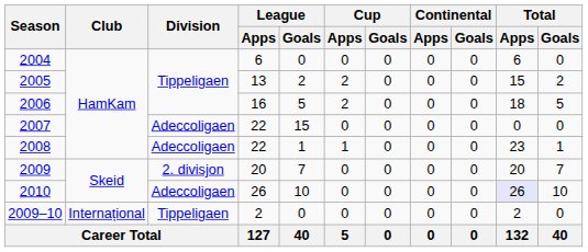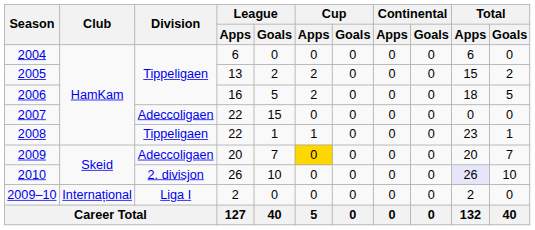 <table class="wikitable" style="text-align: center;">
 <tr>
 <th rowspan="2">Season</th>
 <th rowspan="2">Club</th>
 <th rowspan="2">Division</th>
 <th colspan="2">League</th>
 <th colspan="2">Cup</th>
 <th colspan="2">Continental</th>
 <th colspan="2">Total</th>
 </tr>
 <tr>
 <th>Apps</th>
 <th>Goals</th>
 <th>Apps</th>
 <th>Goals</th>
 <th>Apps</th>
 <th>Goals</th>
 <th>Apps</th>
 <th>Goals</th>
 </tr>
 <tr>
 <td><a href='#'>2004</a></td>
 <td rowspan="5" valign="center"><a href='#'>HamKam</a></td>
 <td rowspan="3" valign="center"><a href='#'>Tippeligaen</a></td>
 <td>6</td>
 <td>0</td>
 <td>0</td>
 <td>0</td>
 <td>0</td>
 <td>0</td>
 <td>6</td>
 <td>0</td>
 </tr>
 <tr>
 <td><a href='#'>2005</a></td>
 <td>13</td>
 <td>2</td>
 <td>2</td>
 <td>0</td>
 <td>0</td>
 <td>0</td>
 <td>15</td>
 <td>2</td>
 </tr>
 <tr>
 <td><a href='#'>2006</a></td>
 <td>16</td>
 <td>5</td>
 <td>2</td>
 <td>0</td>
 <td>0</td>
 <td>0</td>
 <td>18</td>
 <td>5</td>
 </tr>
 <tr>
 <td><a href='#'>2007</a></td>
 <td rowspan="1" valign="center"><a href='#'>Adeccoligaen</a></td>
 <td>22</td>
 <td>15</td>
 <td>0</td>
 <td>0</td>
 <td>0</td>
 <td>0</td>
 <td>0</td>
 <td>0</td>
 </tr>
 <tr>
 <td><a href='#'>2008</a></td>
-<td rowspan="1" valign="center"><a href='#'>Adeccoligaen</a></td>
+<td rowspan="1" valign="center"><a href='#'>Tippeligaen</a></td>
 <td>22</td>
 <td>1</td>
 <td>1</td>
 <td>0</td>
 <td>0</td>
 <td>0</td>
 <td>23</td>
 <td>1</td>
 </tr>
 <tr>
 <td><a href='#'>2009</a></td>
 <td rowspan="2" valign="center"><a href='#'>Skeid</a></td>
-<td rowspan="1" valign="center"><a href='#'>2. divisjon</a></td>
+<td rowspan="1" valign="center"><a href='#'>Adeccoligaen</a></td>
 <td>20</td>
 <td>7</td>
-<td>0</td>
+<td style="background: gold;">0</td>
 <td>0</td>
 <td>0</td>
 <td>0</td>
 <td>20</td>
 <td>7</td>
 </tr>
 <tr>
 <td><a href='#'>2010</a></td>
-<td rowspan="1" valign="center"><a href='#'>Adeccoligaen</a></td>
+<td rowspan="1" valign="center"><a href='#'>2. divisjon</a></td>
 <td>26</td>
 <td>10</td>
 <td>0</td>
 <td>0</td>
 <td>0</td>
 <td>0</td>
 <td style="background: lavender;">26</td>
 <td>10</td>
 </tr>
 <tr>
 <td><a href='#'>2009–10</a></td>
 <td rowspan="1" valign="center"><a href='#'>Internațional</a></td>
-<td rowspan="1" valign="center"><a href='#'>Tippeligaen</a></td>
+<td rowspan="1" valign="center"><a href='#'>Liga I</a></td>
 <td>2</td>
 <td>0</td>
 <td>0</td>
 <td>0</td>
 <td>0</td>
 <td>0</td>
 <td>2</td>
 <td>0</td>
 </tr>
 <tr>
 <th colspan="3">Career Total</th>
 <th>127</th>
 <th>40</th>
 <th>5</th>
 <th>0</th>
 <th>0</th>
 <th>0</th>
 <th>132</th>
 <th>40</th>
 </tr>
 </table>
